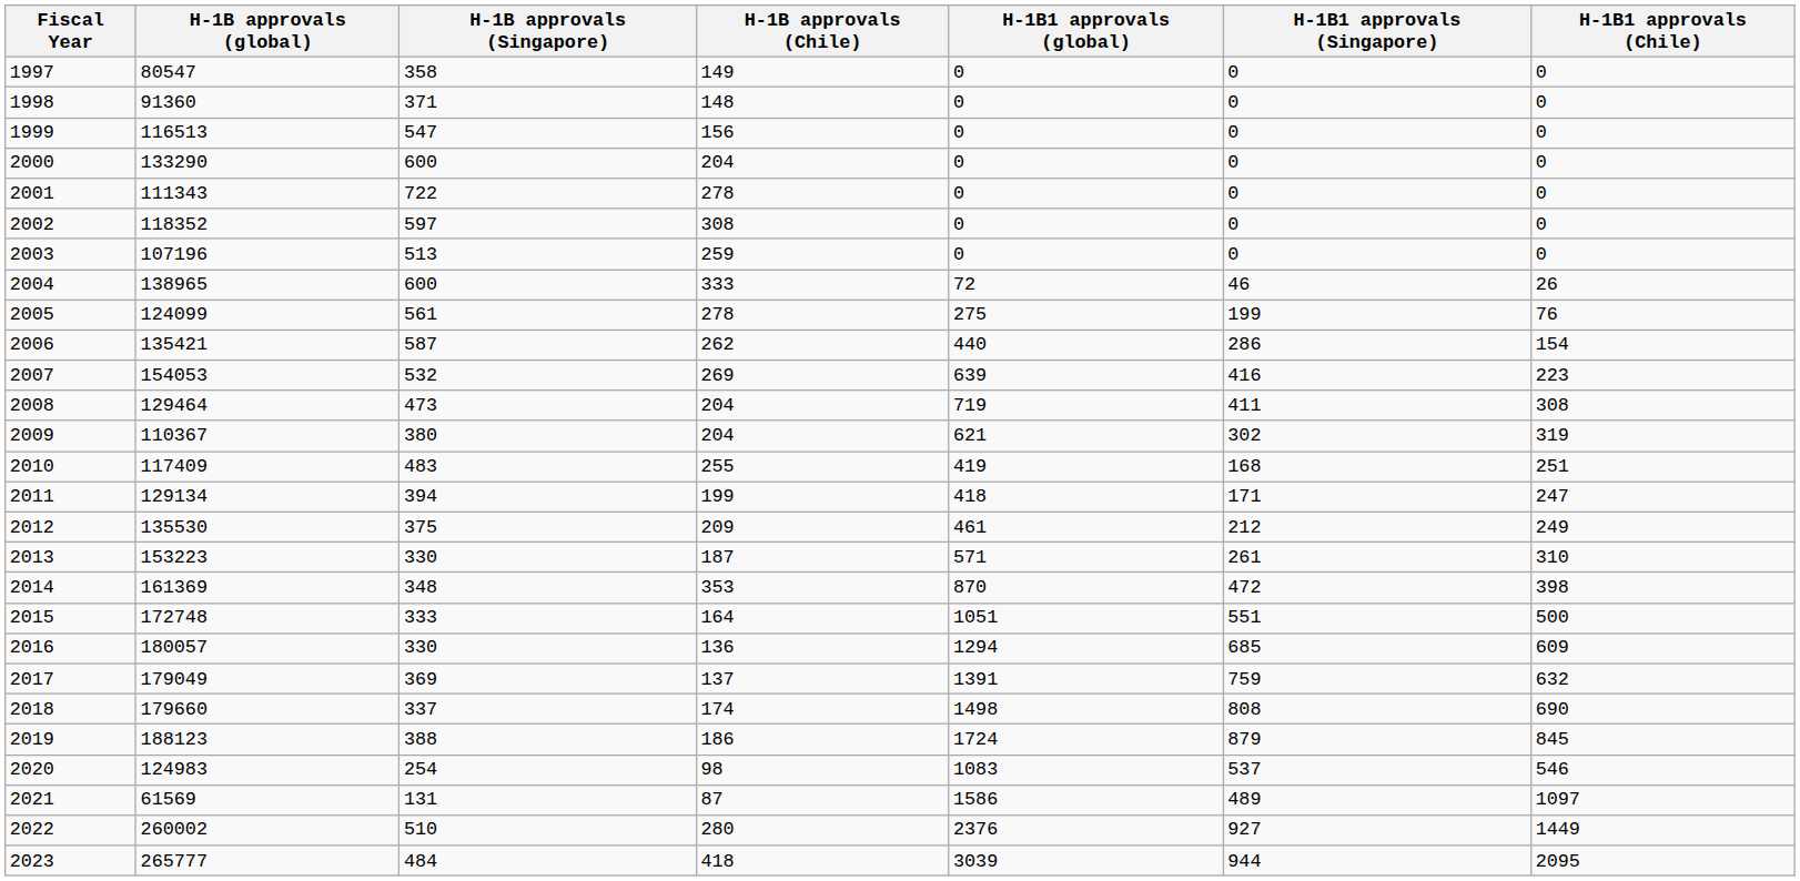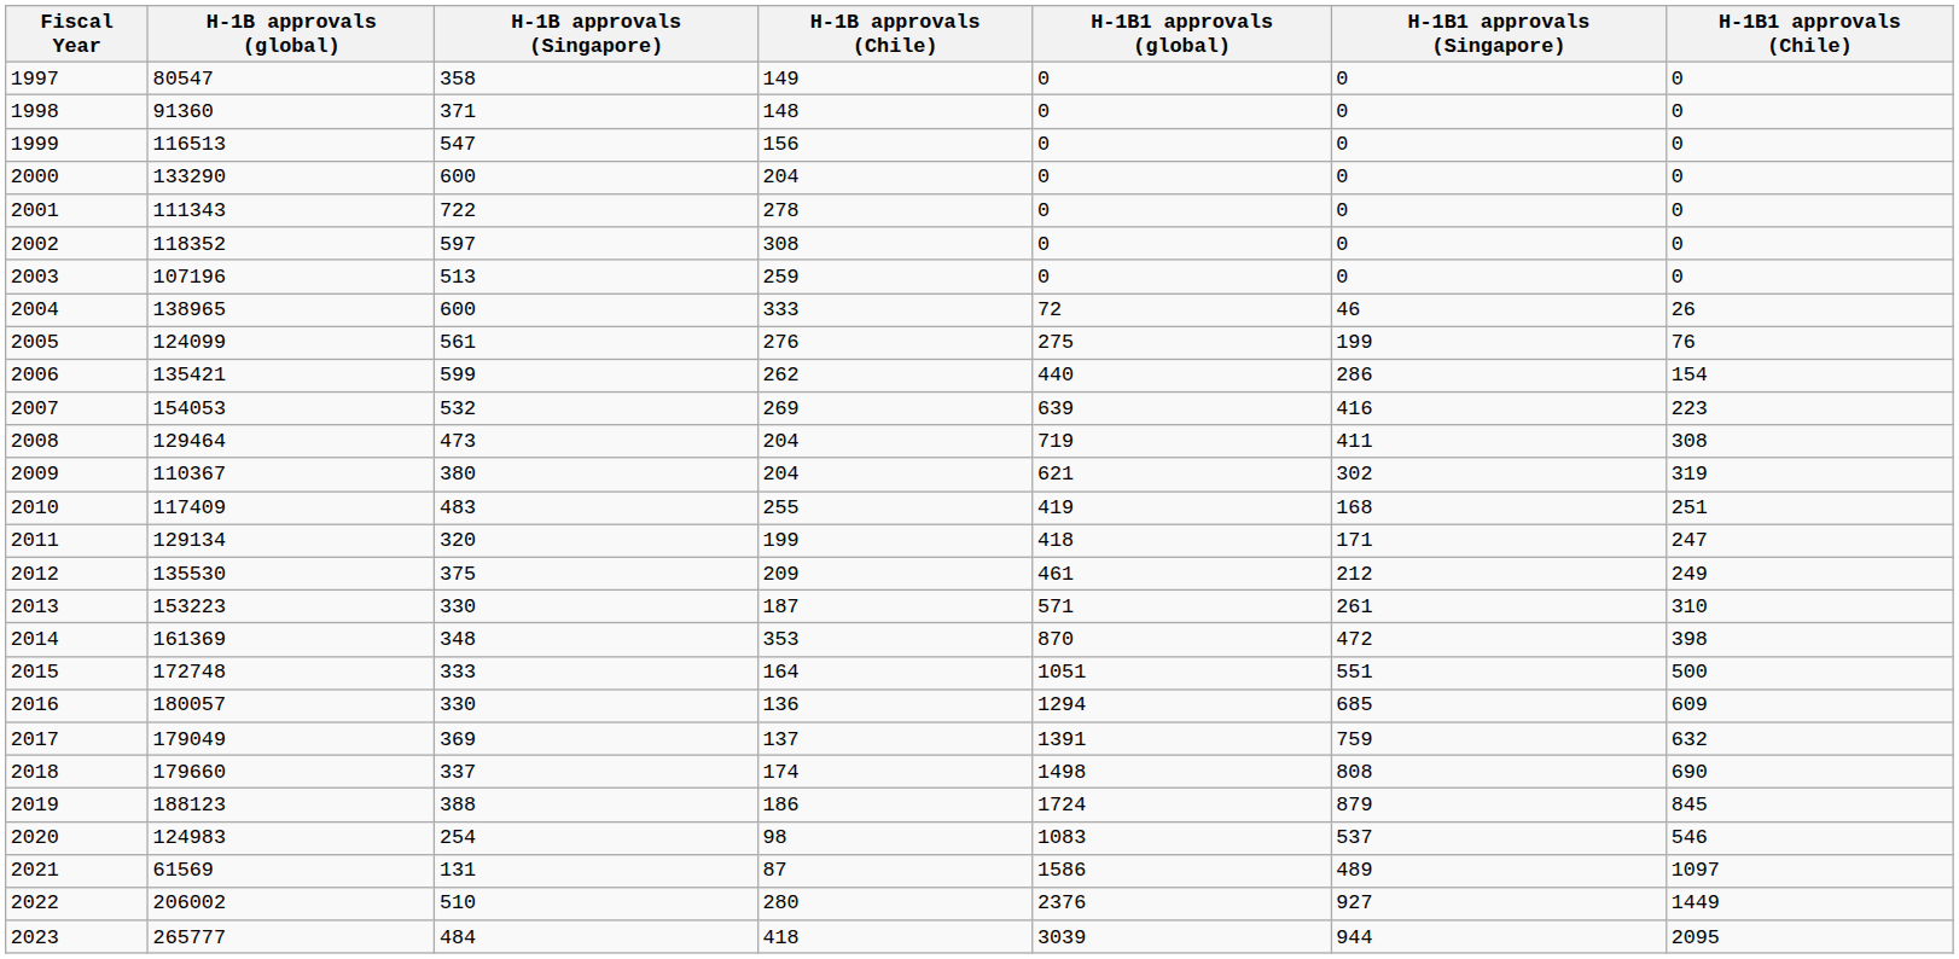 <table class="wikitable sortable">
 <tr>
 <th>Fiscal Year</th>
 <th>H-1B approvals (global)</th>
 <th>H-1B approvals (Singapore)</th>
 <th>H-1B approvals (Chile)</th>
 <th>H-1B1 approvals (global)</th>
 <th>H-1B1 approvals (Singapore)</th>
 <th>H-1B1 approvals (Chile)</th>
 </tr>
 <tr>
 <td>1997</td>
 <td>80547</td>
 <td>358</td>
 <td>149</td>
 <td>0</td>
 <td>0</td>
 <td>0</td>
 </tr>
 <tr>
 <td>1998</td>
 <td>91360</td>
 <td>371</td>
 <td>148</td>
 <td>0</td>
 <td>0</td>
 <td>0</td>
 </tr>
 <tr>
 <td>1999</td>
 <td>116513</td>
 <td>547</td>
 <td>156</td>
 <td>0</td>
 <td>0</td>
 <td>0</td>
 </tr>
 <tr>
 <td>2000</td>
 <td>133290</td>
 <td>600</td>
 <td>204</td>
 <td>0</td>
 <td>0</td>
 <td>0</td>
 </tr>
 <tr>
 <td>2001</td>
 <td>111343</td>
 <td>722</td>
 <td>278</td>
 <td>0</td>
 <td>0</td>
 <td>0</td>
 </tr>
 <tr>
 <td>2002</td>
 <td>118352</td>
 <td>597</td>
 <td>308</td>
 <td>0</td>
 <td>0</td>
 <td>0</td>
 </tr>
 <tr>
 <td>2003</td>
 <td>107196</td>
 <td>513</td>
 <td>259</td>
 <td>0</td>
 <td>0</td>
 <td>0</td>
 </tr>
 <tr>
 <td>2004</td>
 <td>138965</td>
 <td>600</td>
 <td>333</td>
 <td>72</td>
 <td>46</td>
 <td>26</td>
 </tr>
 <tr>
 <td>2005</td>
 <td>124099</td>
 <td>561</td>
-<td>278</td>
+<td>276</td>
 <td>275</td>
 <td>199</td>
 <td>76</td>
 </tr>
 <tr>
 <td>2006</td>
 <td>135421</td>
-<td>587</td>
+<td>599</td>
 <td>262</td>
 <td>440</td>
 <td>286</td>
 <td>154</td>
 </tr>
 <tr>
 <td>2007</td>
 <td>154053</td>
 <td>532</td>
 <td>269</td>
 <td>639</td>
 <td>416</td>
 <td>223</td>
 </tr>
 <tr>
 <td>2008</td>
 <td>129464</td>
 <td>473</td>
 <td>204</td>
 <td>719</td>
 <td>411</td>
 <td>308</td>
 </tr>
 <tr>
 <td>2009</td>
 <td>110367</td>
 <td>380</td>
 <td>204</td>
 <td>621</td>
 <td>302</td>
 <td>319</td>
 </tr>
 <tr>
 <td>2010</td>
 <td>117409</td>
 <td>483</td>
 <td>255</td>
 <td>419</td>
 <td>168</td>
 <td>251</td>
 </tr>
 <tr>
 <td>2011</td>
 <td>129134</td>
-<td>394</td>
+<td>320</td>
 <td>199</td>
 <td>418</td>
 <td>171</td>
 <td>247</td>
 </tr>
 <tr>
 <td>2012</td>
 <td>135530</td>
 <td>375</td>
 <td>209</td>
 <td>461</td>
 <td>212</td>
 <td>249</td>
 </tr>
 <tr>
 <td>2013</td>
 <td>153223</td>
 <td>330</td>
 <td>187</td>
 <td>571</td>
 <td>261</td>
 <td>310</td>
 </tr>
 <tr>
 <td>2014</td>
 <td>161369</td>
 <td>348</td>
 <td>353</td>
 <td>870</td>
 <td>472</td>
 <td>398</td>
 </tr>
 <tr>
 <td>2015</td>
 <td>172748</td>
 <td>333</td>
 <td>164</td>
 <td>1051</td>
 <td>551</td>
 <td>500</td>
 </tr>
 <tr>
 <td>2016</td>
 <td>180057</td>
 <td>330</td>
 <td>136</td>
 <td>1294</td>
 <td>685</td>
 <td>609</td>
 </tr>
 <tr>
 <td>2017</td>
 <td>179049</td>
 <td>369</td>
 <td>137</td>
 <td>1391</td>
 <td>759</td>
 <td>632</td>
 </tr>
 <tr>
 <td>2018</td>
 <td>179660</td>
 <td>337</td>
 <td>174</td>
 <td>1498</td>
 <td>808</td>
 <td>690</td>
 </tr>
 <tr>
 <td>2019</td>
 <td>188123</td>
 <td>388</td>
 <td>186</td>
 <td>1724</td>
 <td>879</td>
 <td>845</td>
 </tr>
 <tr>
 <td>2020</td>
 <td>124983</td>
 <td>254</td>
 <td>98</td>
 <td>1083</td>
 <td>537</td>
 <td>546</td>
 </tr>
 <tr>
 <td>2021</td>
 <td>61569</td>
 <td>131</td>
 <td>87</td>
 <td>1586</td>
 <td>489</td>
 <td>1097</td>
 </tr>
 <tr>
 <td>2022</td>
-<td>260002</td>
+<td>206002</td>
 <td>510</td>
 <td>280</td>
 <td>2376</td>
 <td>927</td>
 <td>1449</td>
 </tr>
 <tr>
 <td>2023</td>
 <td>265777</td>
 <td>484</td>
 <td>418</td>
 <td>3039</td>
 <td>944</td>
 <td>2095</td>
 </tr>
 </table>
